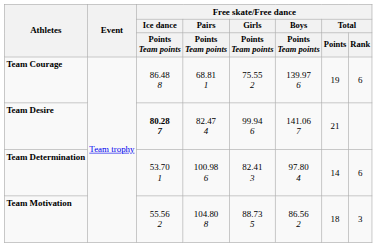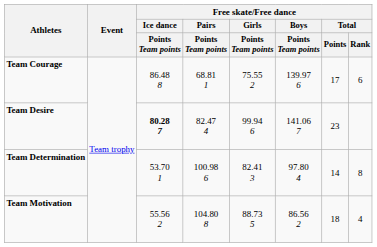 <table class="wikitable" style="font-size:90%">
 <tr>
 <th rowspan=3>Athletes</th>
 <th rowspan=3>Event</th>
 <th colspan=6>Free skate/Free dance</th>
 </tr>
 <tr style="font-size:95%">
 <th>Ice dance</th>
 <th>Pairs</th>
 <th>Girls</th>
 <th>Boys</th>
 <th colspan=2>Total</th>
 </tr>
 <tr style="font-size:95%">
 <th>Points<br><em>Team points</em></th>
 <th>Points<br><em>Team points</em></th>
 <th>Points<br><em>Team points</em></th>
 <th>Points<br><em>Team points</em></th>
 <th>Points</th>
 <th>Rank</th>
 </tr>
 <tr align=center>
 <td align=left><strong>Team Courage</strong><br><br><br><br></td>
 <td rowspan=4 align=left><a href='#'>Team trophy</a></td>
 <td>86.48<br><em>8</em></td>
 <td>68.81<br><em>1</em></td>
 <td>75.55<br><em>2</em></td>
 <td>139.97<br><em>6</em></td>
-<td>19</td>
+<td>17</td>
 <td>6</td>
 </tr>
 <tr align=center>
 <td align=left><strong>Team Desire</strong><br><br><br><br></td>
 <td><strong>80.28<br><em>7</em></strong></td>
 <td>82.47<br><em>4</em></td>
 <td>99.94<br><em>6</em></td>
 <td>141.06<br><em>7</em></td>
-<td>21</td>
+<td>23</td>
 <td></td>
 </tr>
 <tr align=center>
 <td align=left><strong>Team Determination</strong><br><br><br><br></td>
 <td>53.70<br><em>1</em></td>
 <td>100.98<br><em>6</em></td>
 <td>82.41<br><em>3</em></td>
 <td>97.80<br><em>4</em></td>
 <td>14</td>
-<td>6</td>
+<td>8</td>
 </tr>
 <tr align=center>
 <td align=left><strong>Team Motivation</strong><br><br><br><br></td>
 <td>55.56<br><em>2</em></td>
 <td>104.80<br><em>8</em></td>
 <td>88.73<br><em>5</em></td>
 <td>86.56<br><em>2</em></td>
 <td>18</td>
-<td>3</td>
+<td>4</td>
 </tr>
 </table>
